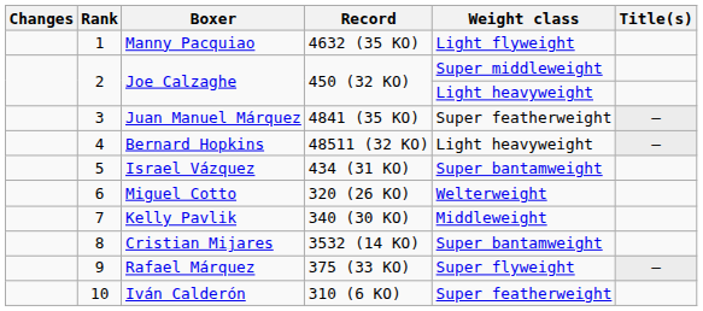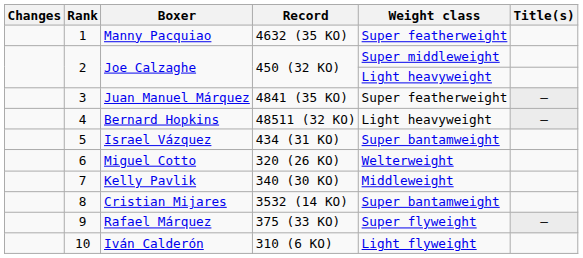 <table class="wikitable ">
 <tr>
 <th>Changes</th>
 <th>Rank</th>
 <th>Boxer</th>
 <th>Record</th>
 <th>Weight class</th>
 <th>Title(s)</th>
 </tr>
 <tr>
 <td align=center></td>
 <td align=center>1</td>
 <td><a href='#'>Manny Pacquiao</a></td>
 <td>4632 (35 KO)</td>
-<td><a href='#'>Light flyweight</a></td>
+<td><a href='#'>Super featherweight</a></td>
 <td></td>
 </tr>
 <tr>
 <td rowspan=2 align=center></td>
 <td rowspan=2 align=center>2</td>
 <td rowspan=2><a href='#'>Joe Calzaghe</a></td>
 <td rowspan=2>450 (32 KO)</td>
 <td><a href='#'>Super middleweight</a></td>
 <td></td>
 </tr>
 <tr>
 <td><a href='#'>Light heavyweight</a></td>
 <td></td>
 </tr>
 <tr>
 <td align=center></td>
 <td align=center>3</td>
 <td><a href='#'>Juan Manuel Márquez</a></td>
 <td>4841 (35 KO)</td>
 <td>Super featherweight</td>
 <td align=center bgcolor=#ECECEC data-sort-value="Z">–</td>
 </tr>
 <tr>
 <td align=center></td>
 <td align=center>4</td>
 <td><a href='#'>Bernard Hopkins</a></td>
 <td>48511 (32 KO)</td>
 <td>Light heavyweight</td>
 <td align=center bgcolor=#ECECEC data-sort-value="Z">–</td>
 </tr>
 <tr>
 <td align=center></td>
 <td align=center>5</td>
 <td><a href='#'>Israel Vázquez</a></td>
 <td>434 (31 KO)</td>
 <td><a href='#'>Super bantamweight</a></td>
 <td></td>
 </tr>
 <tr>
 <td align=center></td>
 <td align=center>6</td>
 <td><a href='#'>Miguel Cotto</a></td>
 <td>320 (26 KO)</td>
 <td><a href='#'>Welterweight</a></td>
 <td></td>
 </tr>
 <tr>
 <td align=center></td>
 <td align=center>7</td>
 <td><a href='#'>Kelly Pavlik</a></td>
 <td>340 (30 KO)</td>
 <td><a href='#'>Middleweight</a></td>
 <td></td>
 </tr>
 <tr>
 <td align=center></td>
 <td align=center>8</td>
 <td><a href='#'>Cristian Mijares</a></td>
 <td>3532 (14 KO)</td>
 <td><a href='#'>Super bantamweight</a></td>
 <td></td>
 </tr>
 <tr>
 <td align=center></td>
 <td align=center>9</td>
 <td><a href='#'>Rafael Márquez</a></td>
 <td>375 (33 KO)</td>
 <td><a href='#'>Super flyweight</a></td>
 <td align=center bgcolor=#ECECEC data-sort-value="Z">–</td>
 </tr>
 <tr>
 <td align=center></td>
 <td align=center>10</td>
 <td><a href='#'>Iván Calderón</a></td>
 <td>310 (6 KO)</td>
-<td><a href='#'>Super featherweight</a></td>
+<td><a href='#'>Light flyweight</a></td>
 <td></td>
 </tr>
 </table>
